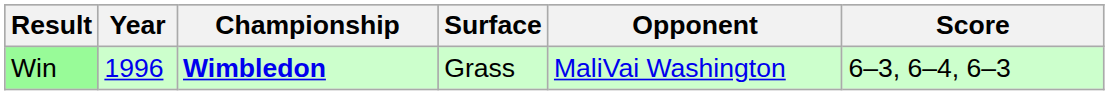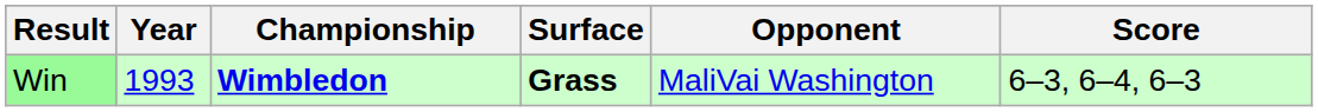 <table class="sortable wikitable">
 <tr>
 <th style="width:40px">Result</th>
 <th style="width:40px">Year</th>
 <th style="width:150px">Championship</th>
 <th style="width:55px">Surface</th>
 <th style="width:170px">Opponent</th>
 <th style="width:150px"  class="unsortable">Score</th>
 </tr>
 <tr style="background:#cfc;">
 <td style="background:#98fb98;">Win</td>
-<td><a href='#'>1996</a></td>
+<td><a href='#'>1993</a></td>
 <td><strong><a href='#'>Wimbledon</a></strong></td>
-<td>Grass</td>
+<td><strong>Grass</strong></td>
 <td> <a href='#'>MaliVai Washington</a></td>
 <td>6–3, 6–4, 6–3</td>
 </tr>
 </table>
